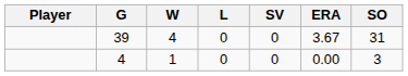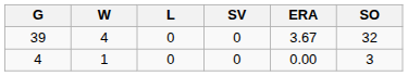 <table class="wikitable sortable">
 <tr>
-<th bgcolor="#DDDDFF" width="16%">Player</th>
 <th bgcolor="#DDDDFF" width="9%">G</th>
 <th bgcolor="#DDDDFF" width="9%">W</th>
 <th bgcolor="#DDDDFF" width="9%">L</th>
 <th bgcolor="#DDDDFF" width="9%">SV</th>
 <th bgcolor="#DDDDFF" width="9%">ERA</th>
 <th bgcolor="#DDDDFF" width="9%">SO</th>
 </tr>
 <tr align="center">
-<td></td>
 <td>39</td>
 <td>4</td>
 <td>0</td>
 <td>0</td>
 <td>3.67</td>
-<td>31</td>
+<td>32</td>
 </tr>
 <tr align="center">
-<td></td>
 <td>4</td>
 <td>1</td>
 <td>0</td>
 <td>0</td>
 <td>0.00</td>
 <td>3</td>
 </tr>
 </table>
